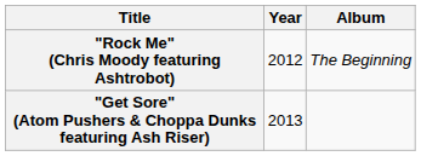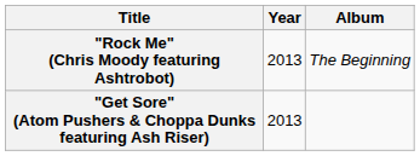 <table class="wikitable plainrowheaders" style="text-align:center;">
 <tr>
 <th scope="col" style="width:16em;">Title</th>
 <th scope="col">Year</th>
 <th scope="col">Album</th>
 </tr>
 <tr>
 <th scope="row">"Rock Me"<br><span>(Chris Moody featuring Ashtrobot)</span></th>
-<td rowspan="1">2012</td>
+<td rowspan="1">2013</td>
 <td><em>The Beginning</em></td>
 </tr>
 <tr>
 <th scope="row">"Get Sore"<br><span>(Atom Pushers & Choppa Dunks featuring Ash Riser)</span></th>
 <td rowspan="1">2013</td>
 <td></td>
 </tr>
 </table>
